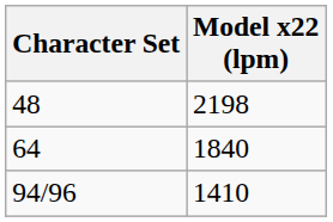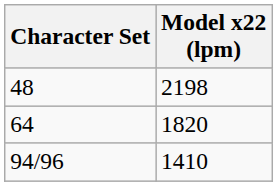 <table class="wikitable">
 <tr>
 <th>Character Set</th>
 <th>Model x22<br>(lpm)</th>
 </tr>
 <tr>
 <td>48</td>
 <td>2198</td>
 </tr>
 <tr>
 <td>64</td>
-<td>1840</td>
+<td>1820</td>
 </tr>
 <tr>
 <td>94/96</td>
 <td>1410</td>
 </tr>
 </table>
